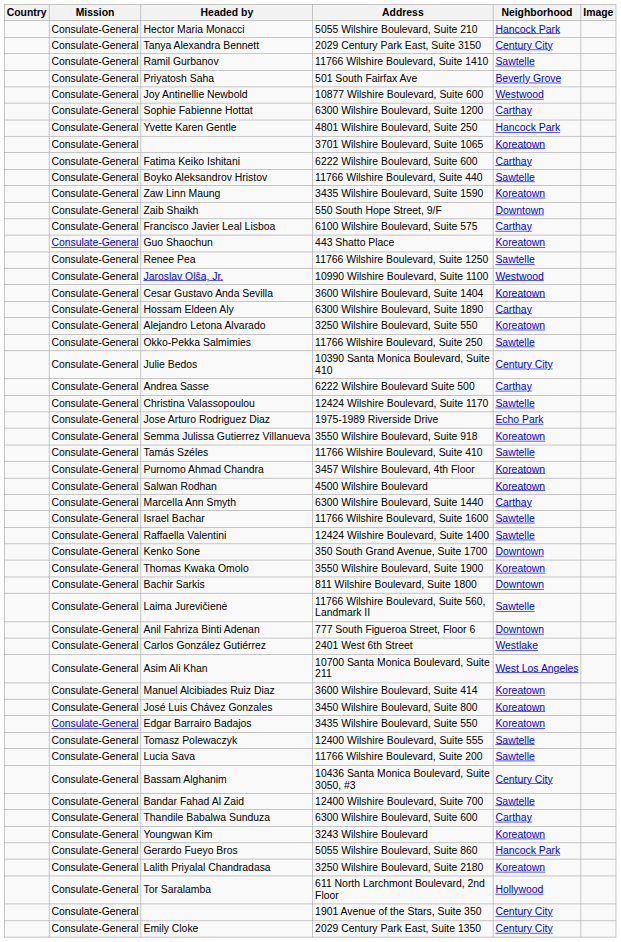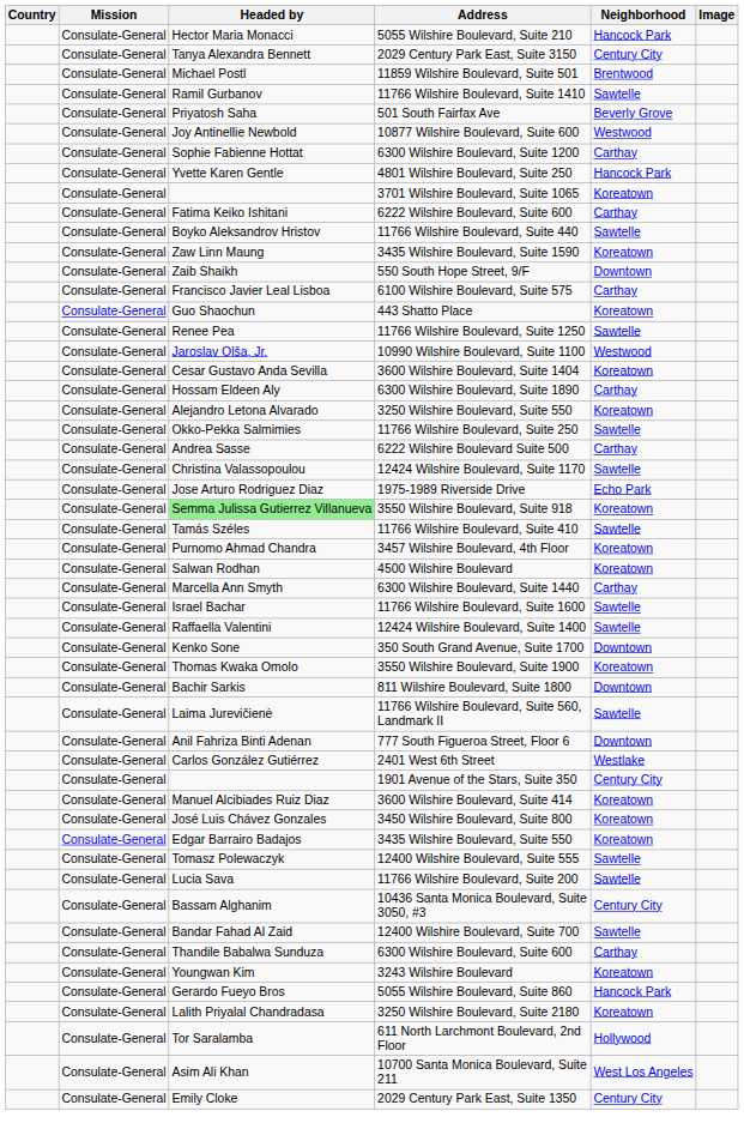 <table class="wikitable sortable">
 <tr>
 <th>Country</th>
 <th>Mission</th>
 <th>Headed by</th>
 <th width=270px>Address</th>
 <th>Neighborhood</th>
 <th>Image</th>
 </tr>
 <tr>
 <td></td>
 <td>Consulate-General</td>
 <td>Hector Maria Monacci</td>
 <td>5055 Wilshire Boulevard, Suite 210</td>
 <td><a href='#'>Hancock Park</a></td>
 <td></td>
 </tr>
 <tr>
 <td></td>
 <td>Consulate-General</td>
 <td>Tanya Alexandra Bennett</td>
 <td>2029 Century Park East, Suite 3150</td>
 <td><a href='#'>Century City</a></td>
+<td></td>
+</tr>
+<tr>
+<td></td>
+<td>Consulate-General</td>
+<td>Michael Postl</td>
+<td>11859 Wilshire Boulevard, Suite 501</td>
+<td><a href='#'>Brentwood</a></td>
 <td></td>
 </tr>
 <tr>
 <td></td>
 <td>Consulate-General</td>
 <td>Ramil Gurbanov</td>
 <td>11766 Wilshire Boulevard, Suite 1410</td>
 <td><a href='#'>Sawtelle</a></td>
 <td></td>
 </tr>
 <tr>
 <td></td>
 <td>Consulate-General</td>
 <td>Priyatosh Saha</td>
 <td>501 South Fairfax Ave</td>
 <td><a href='#'>Beverly Grove</a></td>
 <td></td>
 </tr>
 <tr>
 <td></td>
 <td>Consulate-General</td>
 <td>Joy Antinellie Newbold</td>
 <td>10877 Wilshire Boulevard, Suite 600</td>
 <td><a href='#'>Westwood</a></td>
 <td></td>
 </tr>
 <tr>
 <td></td>
 <td>Consulate-General</td>
 <td>Sophie Fabienne Hottat</td>
 <td>6300 Wilshire Boulevard, Suite 1200</td>
 <td><a href='#'>Carthay</a></td>
 <td></td>
 </tr>
 <tr>
 <td></td>
 <td>Consulate-General</td>
 <td>Yvette Karen Gentle</td>
 <td>4801 Wilshire Boulevard, Suite 250</td>
 <td><a href='#'>Hancock Park</a></td>
 <td></td>
 </tr>
 <tr>
 <td></td>
 <td>Consulate-General</td>
 <td></td>
 <td>3701 Wilshire Boulevard, Suite 1065</td>
 <td><a href='#'>Koreatown</a></td>
 <td></td>
 </tr>
 <tr>
 <td></td>
 <td>Consulate-General</td>
 <td>Fatima Keiko Ishitani</td>
 <td>6222 Wilshire Boulevard, Suite 600</td>
 <td><a href='#'>Carthay</a></td>
 <td></td>
 </tr>
 <tr>
 <td></td>
 <td>Consulate-General</td>
 <td>Boyko Aleksandrov Hristov</td>
 <td>11766 Wilshire Boulevard, Suite 440</td>
 <td><a href='#'>Sawtelle</a></td>
 <td></td>
 </tr>
 <tr>
 <td></td>
 <td>Consulate-General</td>
 <td>Zaw Linn Maung</td>
 <td>3435 Wilshire Boulevard, Suite 1590</td>
 <td><a href='#'>Koreatown</a></td>
 <td></td>
 </tr>
 <tr>
 <td></td>
 <td>Consulate-General</td>
 <td>Zaib Shaikh</td>
 <td>550 South Hope Street, 9/F</td>
 <td><a href='#'>Downtown</a></td>
 <td></td>
 </tr>
 <tr>
 <td></td>
 <td>Consulate-General</td>
 <td>Francisco Javier Leal Lisboa</td>
 <td>6100 Wilshire Boulevard, Suite 575</td>
 <td><a href='#'>Carthay</a></td>
 <td></td>
 </tr>
 <tr>
 <td></td>
 <td><a href='#'>Consulate-General</a></td>
 <td>Guo Shaochun</td>
 <td>443 Shatto Place</td>
 <td><a href='#'>Koreatown</a></td>
 <td></td>
 </tr>
 <tr>
 <td></td>
 <td>Consulate-General</td>
 <td>Renee Pea</td>
 <td>11766 Wilshire Boulevard, Suite 1250</td>
 <td><a href='#'>Sawtelle</a></td>
 <td></td>
 </tr>
 <tr>
 <td></td>
 <td>Consulate-General</td>
 <td><a href='#'>Jaroslav Olša, Jr.</a></td>
 <td>10990 Wilshire Boulevard, Suite 1100</td>
 <td><a href='#'>Westwood</a></td>
 <td></td>
 </tr>
 <tr>
 <td></td>
 <td>Consulate-General</td>
 <td>Cesar Gustavo Anda Sevilla</td>
 <td>3600 Wilshire Boulevard, Suite 1404</td>
 <td><a href='#'>Koreatown</a></td>
 <td></td>
 </tr>
 <tr>
 <td></td>
 <td>Consulate-General</td>
 <td>Hossam Eldeen Aly</td>
 <td>6300 Wilshire Boulevard, Suite 1890</td>
 <td><a href='#'>Carthay</a></td>
 <td></td>
 </tr>
 <tr>
 <td></td>
 <td>Consulate-General</td>
 <td>Alejandro Letona Alvarado</td>
 <td>3250 Wilshire Boulevard, Suite 550</td>
 <td><a href='#'>Koreatown</a></td>
 <td></td>
 </tr>
 <tr>
 <td></td>
 <td>Consulate-General</td>
 <td>Okko-Pekka Salmimies</td>
 <td>11766 Wilshire Boulevard, Suite 250</td>
 <td><a href='#'>Sawtelle</a></td>
 <td></td>
 </tr>
 <tr>
 <td></td>
 <td>Consulate-General</td>
-<td>Julie Bedos</td>
-<td>10390 Santa Monica Boulevard, Suite 410</td>
-<td><a href='#'>Century City</a></td>
-<td></td>
-</tr>
-<tr>
-<td></td>
-<td>Consulate-General</td>
 <td>Andrea Sasse</td>
 <td>6222 Wilshire Boulevard Suite 500</td>
 <td><a href='#'>Carthay</a></td>
 <td></td>
 </tr>
 <tr>
 <td></td>
 <td>Consulate-General</td>
 <td>Christina Valassopoulou</td>
 <td>12424 Wilshire Boulevard, Suite 1170</td>
 <td><a href='#'>Sawtelle</a></td>
 <td></td>
 </tr>
 <tr>
 <td></td>
 <td>Consulate-General</td>
 <td>Jose Arturo Rodriguez Diaz</td>
 <td>1975-1989 Riverside Drive</td>
 <td><a href='#'>Echo Park</a></td>
 <td></td>
 </tr>
 <tr>
 <td></td>
 <td>Consulate-General</td>
-<td>Semma Julissa Gutierrez Villanueva</td>
+<td style="background: lightgreen;">Semma Julissa Gutierrez Villanueva</td>
 <td>3550 Wilshire Boulevard, Suite 918</td>
 <td><a href='#'>Koreatown</a></td>
 <td></td>
 </tr>
 <tr>
 <td></td>
 <td>Consulate-General</td>
 <td>Tamás Széles</td>
 <td>11766 Wilshire Boulevard, Suite 410</td>
 <td><a href='#'>Sawtelle</a></td>
 <td></td>
 </tr>
 <tr>
 <td></td>
 <td>Consulate-General</td>
 <td>Purnomo Ahmad Chandra</td>
 <td>3457 Wilshire Boulevard, 4th Floor</td>
 <td><a href='#'>Koreatown</a></td>
 <td></td>
 </tr>
 <tr>
 <td></td>
 <td>Consulate-General</td>
 <td>Salwan Rodhan</td>
 <td>4500 Wilshire Boulevard</td>
 <td><a href='#'>Koreatown</a></td>
 <td></td>
 </tr>
 <tr>
 <td></td>
 <td>Consulate-General</td>
 <td>Marcella Ann Smyth</td>
 <td>6300 Wilshire Boulevard, Suite 1440</td>
 <td><a href='#'>Carthay</a></td>
 <td></td>
 </tr>
 <tr>
 <td></td>
 <td>Consulate-General</td>
 <td>Israel Bachar</td>
 <td>11766 Wilshire Boulevard, Suite 1600</td>
 <td><a href='#'>Sawtelle</a></td>
 <td></td>
 </tr>
 <tr>
 <td></td>
 <td>Consulate-General</td>
 <td>Raffaella Valentini</td>
 <td>12424 Wilshire Boulevard, Suite 1400</td>
 <td><a href='#'>Sawtelle</a></td>
 <td></td>
 </tr>
 <tr>
 <td></td>
 <td>Consulate-General</td>
 <td>Kenko Sone</td>
 <td>350 South Grand Avenue, Suite 1700</td>
 <td><a href='#'>Downtown</a></td>
 <td></td>
 </tr>
 <tr>
 <td></td>
 <td>Consulate-General</td>
 <td>Thomas Kwaka Omolo</td>
 <td>3550 Wilshire Boulevard, Suite 1900</td>
 <td><a href='#'>Koreatown</a></td>
 <td></td>
 </tr>
 <tr>
 <td></td>
 <td>Consulate-General</td>
 <td>Bachir Sarkis</td>
 <td>811 Wilshire Boulevard, Suite 1800</td>
 <td><a href='#'>Downtown</a></td>
 <td></td>
 </tr>
 <tr>
 <td></td>
 <td>Consulate-General</td>
 <td>Laima Jurevičienė</td>
 <td>11766 Wilshire Boulevard, Suite 560, Landmark II</td>
 <td><a href='#'>Sawtelle</a></td>
 <td></td>
 </tr>
 <tr>
 <td></td>
 <td>Consulate-General</td>
 <td>Anil Fahriza Binti Adenan</td>
 <td>777 South Figueroa Street, Floor 6</td>
 <td><a href='#'>Downtown</a></td>
 <td></td>
 </tr>
 <tr>
 <td></td>
 <td>Consulate-General</td>
 <td>Carlos González Gutiérrez</td>
 <td>2401 West 6th Street</td>
 <td><a href='#'>Westlake</a></td>
 <td></td>
 </tr>
 <tr>
 <td></td>
 <td>Consulate-General</td>
-<td>Asim Ali Khan</td>
-<td>10700 Santa Monica Boulevard, Suite 211</td>
-<td><a href='#'>West Los Angeles</a></td>
+<td></td>
+<td>1901 Avenue of the Stars, Suite 350</td>
+<td><a href='#'>Century City</a></td>
 <td></td>
 </tr>
 <tr>
 <td></td>
 <td>Consulate-General</td>
 <td>Manuel Alcibiades Ruiz Diaz</td>
 <td>3600 Wilshire Boulevard, Suite 414</td>
 <td><a href='#'>Koreatown</a></td>
 <td></td>
 </tr>
 <tr>
 <td></td>
 <td>Consulate-General</td>
 <td>José Luis Chávez Gonzales</td>
 <td>3450 Wilshire Boulevard, Suite 800</td>
 <td><a href='#'>Koreatown</a></td>
 <td></td>
 </tr>
 <tr>
 <td></td>
 <td><a href='#'>Consulate-General</a></td>
 <td>Edgar Barrairo Badajos</td>
 <td>3435 Wilshire Boulevard, Suite 550</td>
 <td><a href='#'>Koreatown</a></td>
 <td></td>
 </tr>
 <tr>
 <td></td>
 <td>Consulate-General</td>
 <td>Tomasz Polewaczyk</td>
 <td>12400 Wilshire Boulevard, Suite 555</td>
 <td><a href='#'>Sawtelle</a></td>
 <td></td>
 </tr>
 <tr>
 <td></td>
 <td>Consulate-General</td>
 <td>Lucia Sava</td>
 <td>11766 Wilshire Boulevard, Suite 200</td>
 <td><a href='#'>Sawtelle</a></td>
 <td></td>
 </tr>
 <tr>
 <td></td>
 <td>Consulate-General</td>
 <td>Bassam Alghanim</td>
 <td>10436 Santa Monica Boulevard, Suite 3050, #3</td>
 <td><a href='#'>Century City</a></td>
 <td></td>
 </tr>
 <tr>
 <td></td>
 <td>Consulate-General</td>
 <td>Bandar Fahad Al Zaid</td>
 <td>12400 Wilshire Boulevard, Suite 700</td>
 <td><a href='#'>Sawtelle</a></td>
 <td></td>
 </tr>
 <tr>
 <td></td>
 <td>Consulate-General</td>
 <td>Thandile Babalwa Sunduza</td>
 <td>6300 Wilshire Boulevard, Suite 600</td>
 <td><a href='#'>Carthay</a></td>
 <td></td>
 </tr>
 <tr>
 <td></td>
 <td>Consulate-General</td>
 <td>Youngwan Kim</td>
 <td>3243 Wilshire Boulevard</td>
 <td><a href='#'>Koreatown</a></td>
 <td></td>
 </tr>
 <tr>
 <td></td>
 <td>Consulate-General</td>
 <td>Gerardo Fueyo Bros</td>
 <td>5055 Wilshire Boulevard, Suite 860</td>
 <td><a href='#'>Hancock Park</a></td>
 <td></td>
 </tr>
 <tr>
 <td></td>
 <td>Consulate-General</td>
 <td>Lalith Priyalal Chandradasa</td>
 <td>3250 Wilshire Boulevard, Suite 2180</td>
 <td><a href='#'>Koreatown</a></td>
 <td></td>
 </tr>
 <tr>
 <td></td>
 <td>Consulate-General</td>
 <td>Tor Saralamba</td>
 <td>611 North Larchmont Boulevard, 2nd Floor</td>
 <td><a href='#'>Hollywood</a></td>
 <td></td>
 </tr>
 <tr>
 <td></td>
 <td>Consulate-General</td>
-<td></td>
-<td>1901 Avenue of the Stars, Suite 350</td>
-<td><a href='#'>Century City</a></td>
+<td>Asim Ali Khan</td>
+<td>10700 Santa Monica Boulevard, Suite 211</td>
+<td><a href='#'>West Los Angeles</a></td>
 <td></td>
 </tr>
 <tr>
 <td></td>
 <td>Consulate-General</td>
 <td>Emily Cloke</td>
 <td>2029 Century Park East, Suite 1350</td>
 <td><a href='#'>Century City</a></td>
 <td></td>
 </tr>
 </table>
